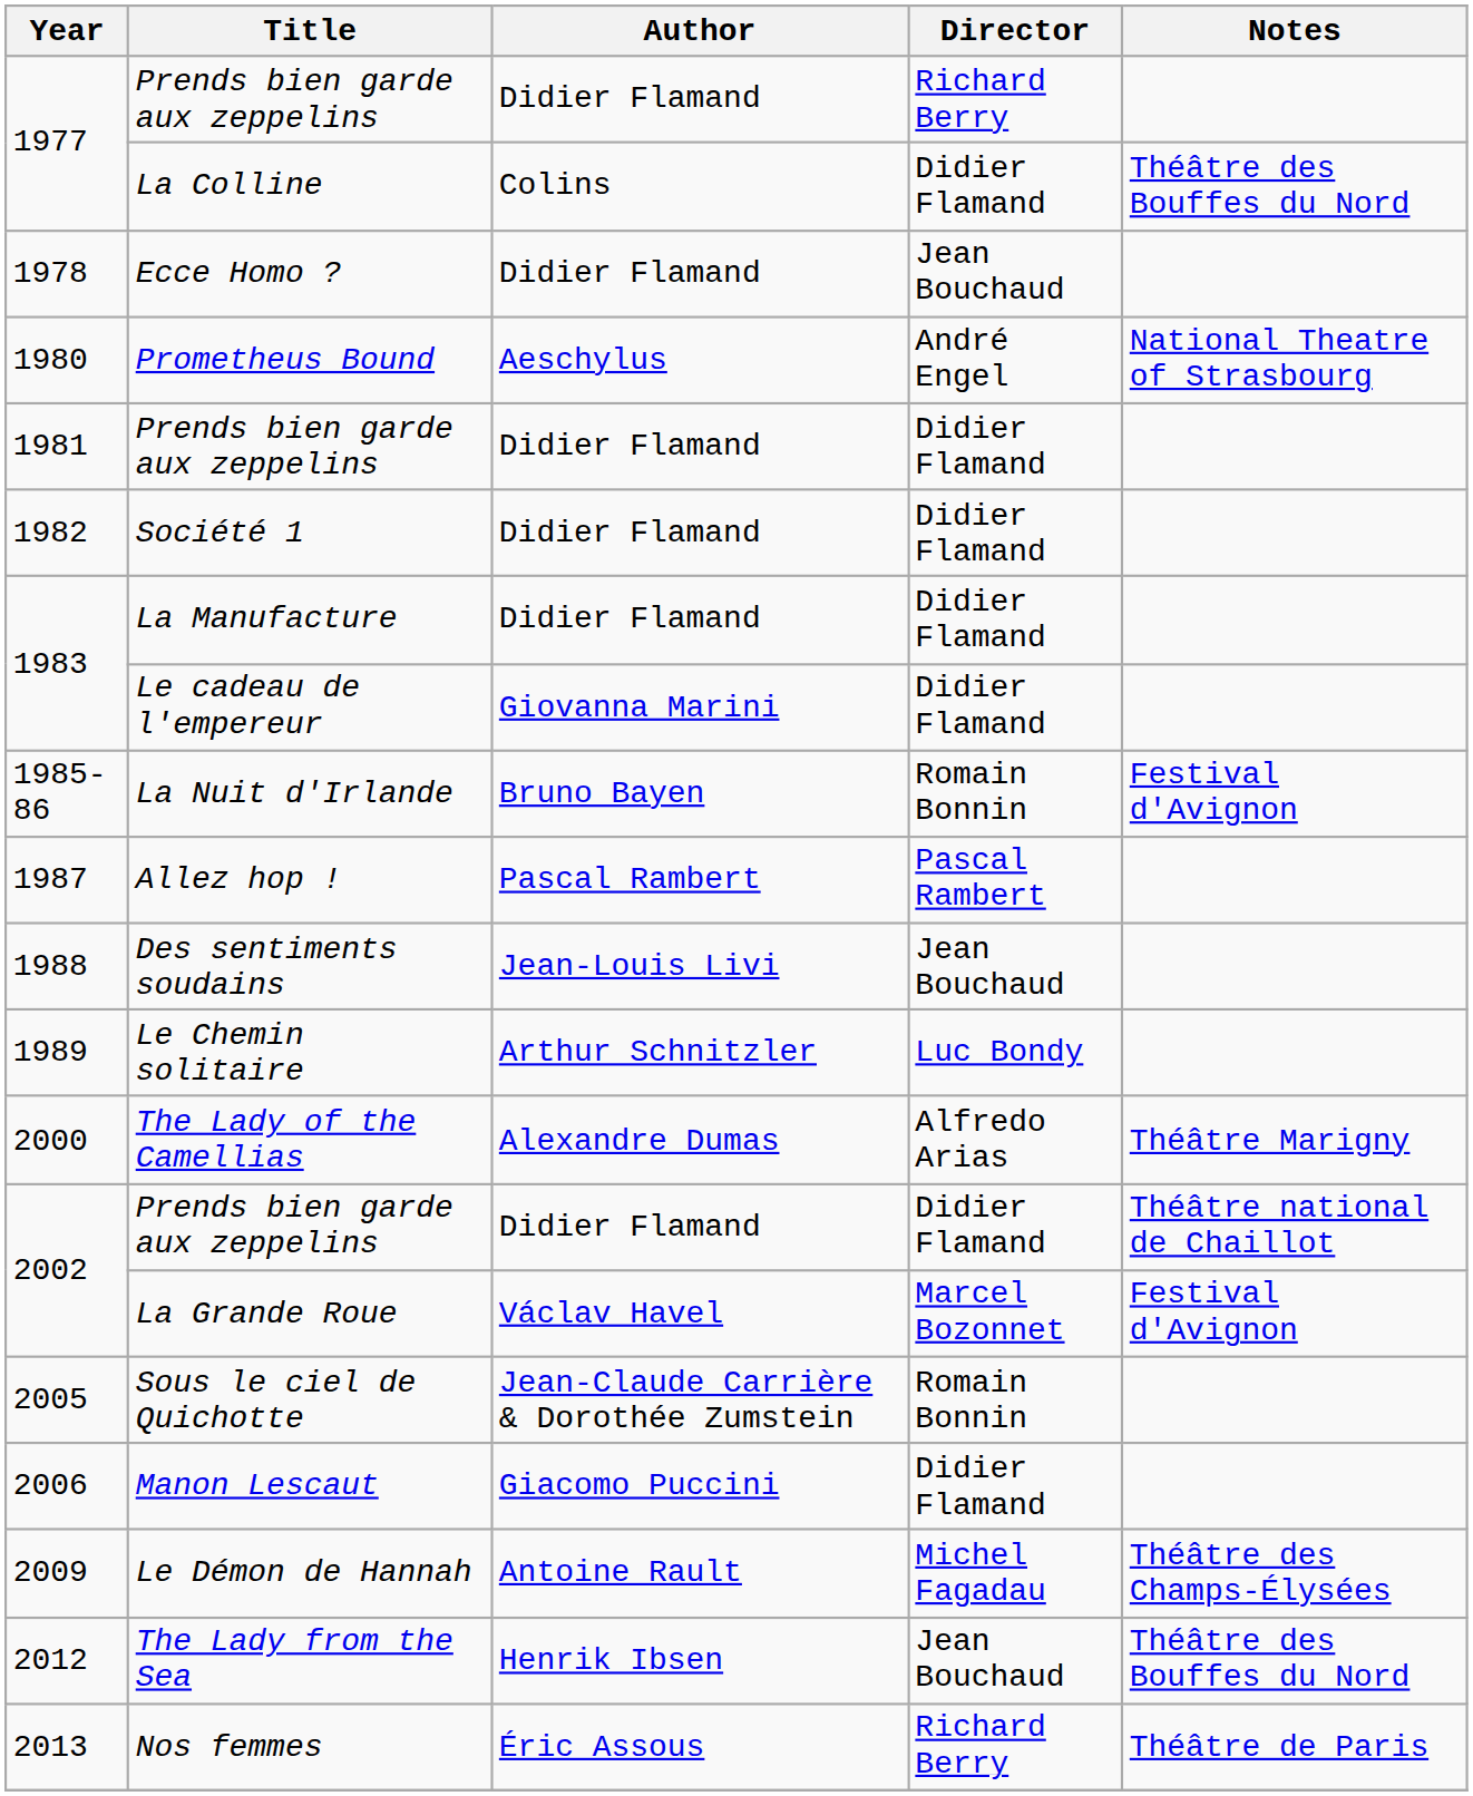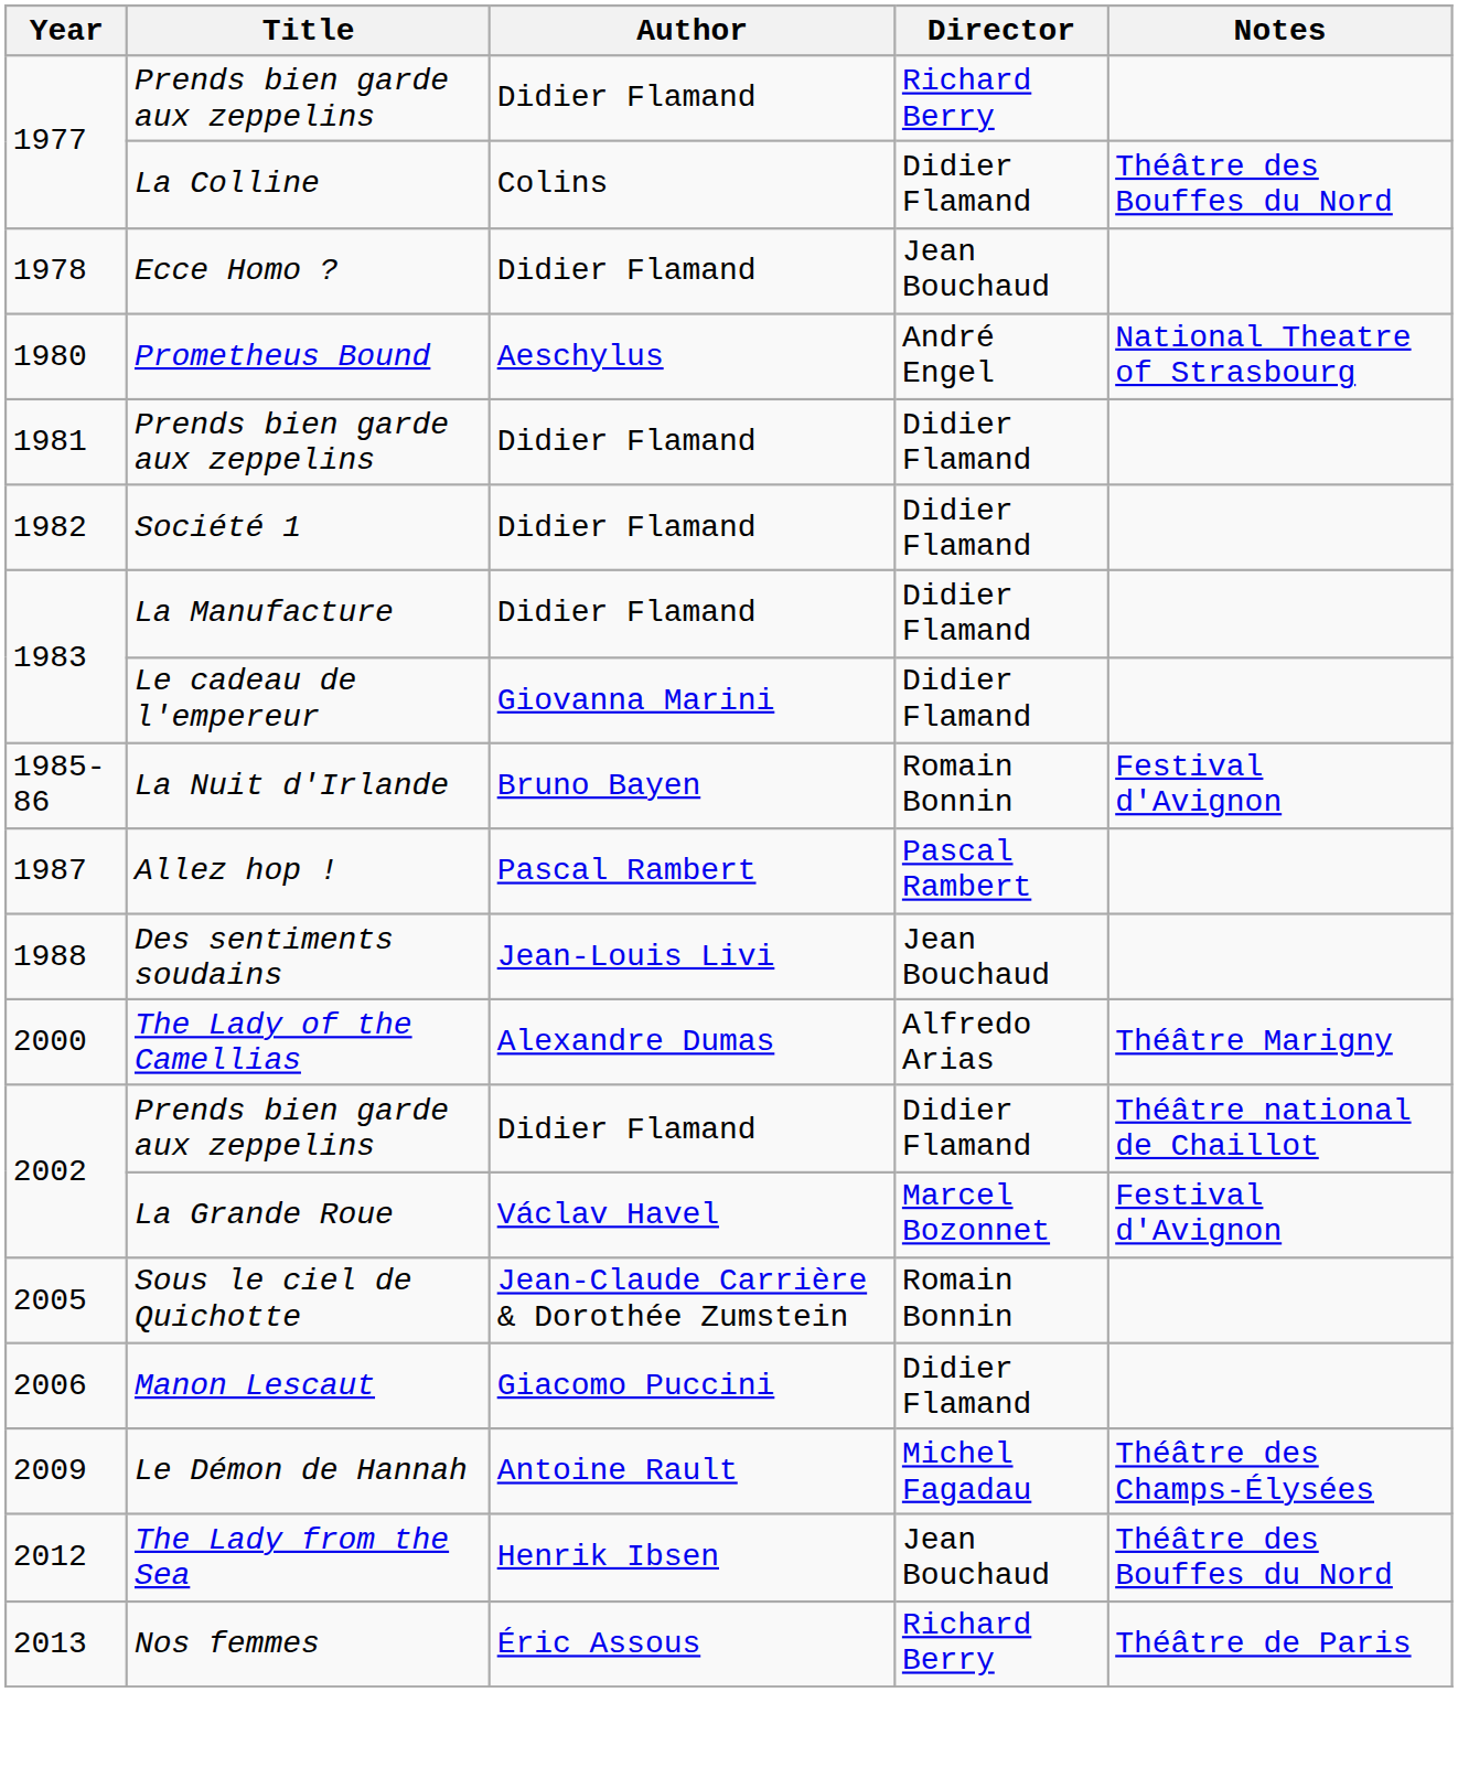 <table class="wikitable">
 <tr>
 <th>Year</th>
 <th>Title</th>
 <th>Author</th>
 <th>Director</th>
 <th>Notes</th>
 </tr>
 <tr>
 <td rowspan=2>1977</td>
 <td><em>Prends bien garde aux zeppelins</em></td>
 <td>Didier Flamand</td>
 <td><a href='#'>Richard Berry</a></td>
 <td></td>
 </tr>
 <tr>
 <td><em>La Colline</em></td>
 <td>Colins</td>
 <td>Didier Flamand</td>
 <td><a href='#'>Théâtre des Bouffes du Nord</a></td>
 </tr>
 <tr>
 <td>1978</td>
 <td><em>Ecce Homo ?</em></td>
 <td>Didier Flamand</td>
 <td>Jean Bouchaud</td>
 <td></td>
 </tr>
 <tr>
 <td>1980</td>
 <td><em><a href='#'>Prometheus Bound</a></em></td>
 <td><a href='#'>Aeschylus</a></td>
 <td>André Engel</td>
 <td><a href='#'>National Theatre of Strasbourg</a></td>
 </tr>
 <tr>
 <td>1981</td>
 <td><em>Prends bien garde aux zeppelins</em></td>
 <td>Didier Flamand</td>
 <td>Didier Flamand</td>
 <td></td>
 </tr>
 <tr>
 <td>1982</td>
 <td><em>Société 1</em></td>
 <td>Didier Flamand</td>
 <td>Didier Flamand</td>
 <td></td>
 </tr>
 <tr>
 <td rowspan=2>1983</td>
 <td><em>La Manufacture</em></td>
 <td>Didier Flamand</td>
 <td>Didier Flamand</td>
 <td></td>
 </tr>
 <tr>
 <td><em>Le cadeau de l'empereur</em></td>
 <td><a href='#'>Giovanna Marini</a></td>
 <td>Didier Flamand</td>
 <td></td>
 </tr>
 <tr>
 <td>1985-86</td>
 <td><em>La Nuit d'Irlande</em></td>
 <td><a href='#'>Bruno Bayen</a></td>
 <td>Romain Bonnin</td>
 <td><a href='#'>Festival d'Avignon</a></td>
 </tr>
 <tr>
 <td>1987</td>
 <td><em>Allez hop !</em></td>
 <td><a href='#'>Pascal Rambert</a></td>
 <td><a href='#'>Pascal Rambert</a></td>
 <td></td>
 </tr>
 <tr>
 <td>1988</td>
 <td><em>Des sentiments soudains</em></td>
 <td><a href='#'>Jean-Louis Livi</a></td>
 <td>Jean Bouchaud</td>
 <td></td>
 </tr>
 <tr>
-<td>1989</td>
-<td><em>Le Chemin solitaire</em></td>
-<td><a href='#'>Arthur Schnitzler</a></td>
-<td><a href='#'>Luc Bondy</a></td>
-<td></td>
-</tr>
-<tr>
 <td>2000</td>
 <td><em><a href='#'>The Lady of the Camellias</a></em></td>
 <td><a href='#'>Alexandre Dumas</a></td>
 <td>Alfredo Arias</td>
 <td><a href='#'>Théâtre Marigny</a></td>
 </tr>
 <tr>
 <td rowspan=2>2002</td>
 <td><em>Prends bien garde aux zeppelins</em></td>
 <td>Didier Flamand</td>
 <td>Didier Flamand</td>
 <td><a href='#'>Théâtre national de Chaillot</a></td>
 </tr>
 <tr>
 <td><em>La Grande Roue</em></td>
 <td><a href='#'>Václav Havel</a></td>
 <td><a href='#'>Marcel Bozonnet</a></td>
 <td><a href='#'>Festival d'Avignon</a></td>
 </tr>
 <tr>
 <td>2005</td>
 <td><em>Sous le ciel de Quichotte</em></td>
 <td><a href='#'>Jean-Claude Carrière</a> & Dorothée Zumstein</td>
 <td>Romain Bonnin</td>
 <td></td>
 </tr>
 <tr>
 <td>2006</td>
 <td><em><a href='#'>Manon Lescaut</a></em></td>
 <td><a href='#'>Giacomo Puccini</a></td>
 <td>Didier Flamand</td>
 <td></td>
 </tr>
 <tr>
 <td>2009</td>
 <td><em>Le Démon de Hannah</em></td>
 <td><a href='#'>Antoine Rault</a></td>
 <td><a href='#'>Michel Fagadau</a></td>
 <td><a href='#'>Théâtre des Champs-Élysées</a></td>
 </tr>
 <tr>
 <td>2012</td>
 <td><em><a href='#'>The Lady from the Sea</a></em></td>
 <td><a href='#'>Henrik Ibsen</a></td>
 <td>Jean Bouchaud</td>
 <td><a href='#'>Théâtre des Bouffes du Nord</a></td>
 </tr>
 <tr>
 <td>2013</td>
 <td><em>Nos femmes</em></td>
 <td><a href='#'>Éric Assous</a></td>
 <td><a href='#'>Richard Berry</a></td>
 <td><a href='#'>Théâtre de Paris</a></td>
 </tr>
 <tr>
 </tr>
 </table>
